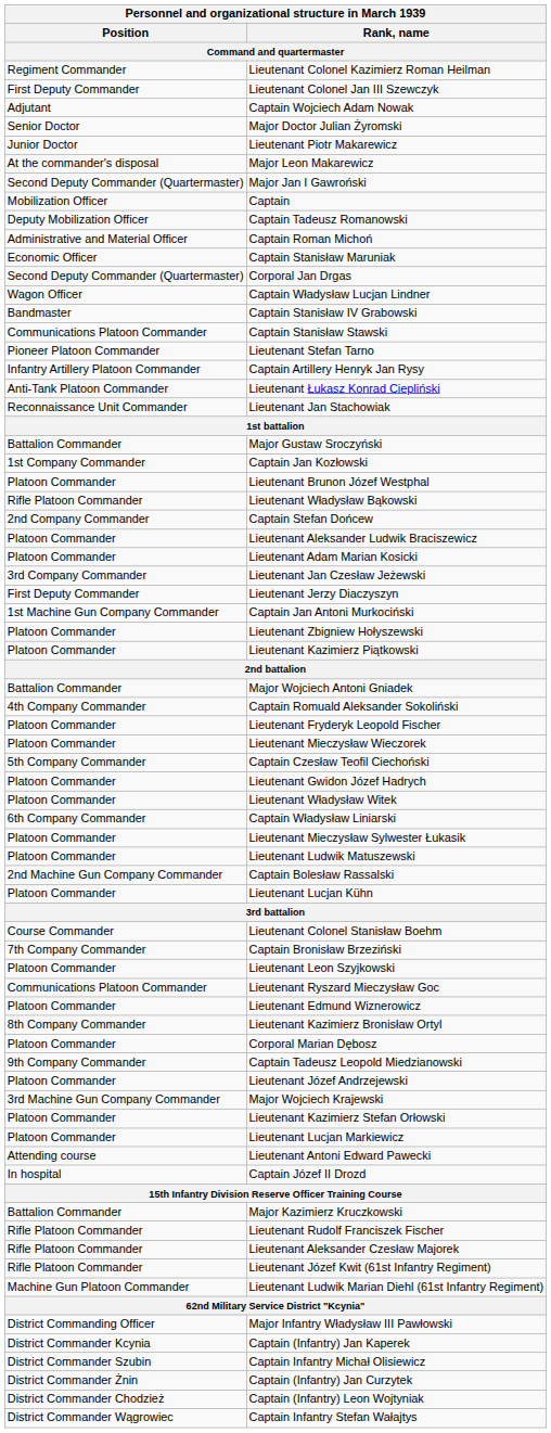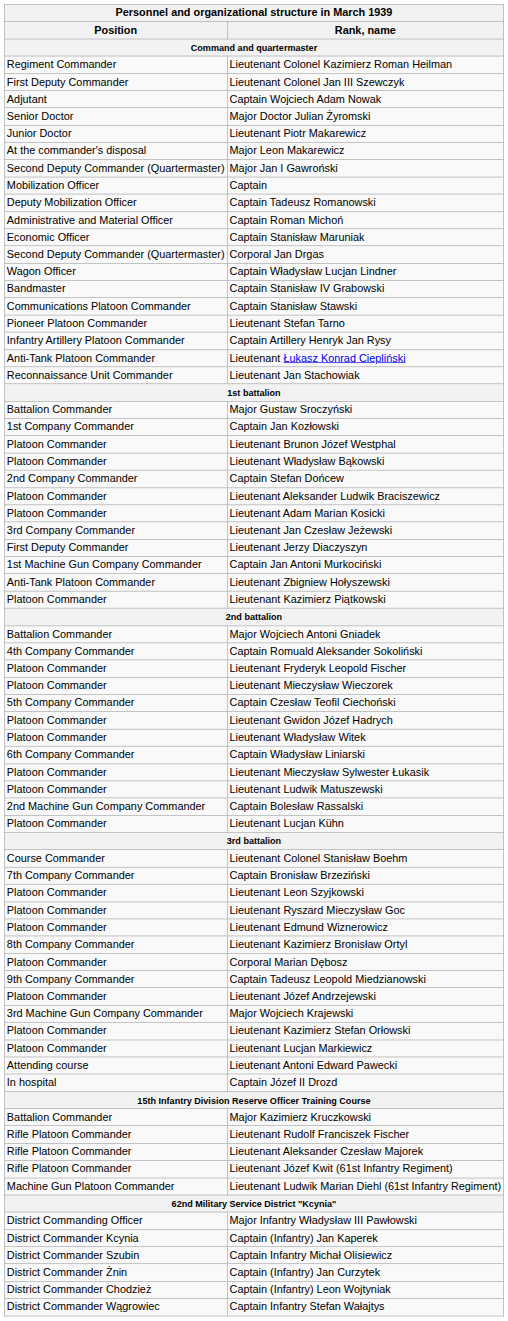 <table class="wikitable">
 <tr>
 <th colspan="2">Personnel and organizational structure in March 1939</th>
 </tr>
 <tr>
 <th>Position</th>
 <th>Rank, name</th>
 </tr>
 <tr>
 <th colspan="2"><small>Command and quartermaster</small></th>
 </tr>
 <tr>
 <td>Regiment Commander</td>
 <td>Lieutenant Colonel Kazimierz Roman Heilman</td>
 </tr>
 <tr>
 <td>First Deputy Commander</td>
 <td>Lieutenant Colonel Jan III Szewczyk</td>
 </tr>
 <tr>
 <td>Adjutant</td>
 <td>Captain Wojciech Adam Nowak</td>
 </tr>
 <tr>
 <td>Senior Doctor</td>
 <td>Major Doctor Julian Żyromski</td>
 </tr>
 <tr>
 <td>Junior Doctor</td>
 <td>Lieutenant Piotr Makarewicz</td>
 </tr>
 <tr>
 <td>At the commander's disposal</td>
 <td>Major Leon Makarewicz</td>
 </tr>
 <tr>
 <td>Second Deputy Commander (Quartermaster)</td>
 <td>Major Jan I Gawroński</td>
 </tr>
 <tr>
 <td>Mobilization Officer</td>
 <td>Captain </td>
 </tr>
 <tr>
 <td>Deputy Mobilization Officer</td>
 <td>Captain Tadeusz Romanowski</td>
 </tr>
 <tr>
 <td>Administrative and Material Officer</td>
 <td>Captain Roman Michoń</td>
 </tr>
 <tr>
 <td>Economic Officer</td>
 <td>Captain Stanisław Maruniak</td>
 </tr>
 <tr>
 <td>Second Deputy Commander (Quartermaster)</td>
 <td>Corporal Jan Drgas</td>
 </tr>
 <tr>
 <td>Wagon Officer</td>
 <td>Captain Władysław Lucjan Lindner</td>
 </tr>
 <tr>
 <td>Bandmaster</td>
 <td>Captain Stanisław IV Grabowski</td>
 </tr>
 <tr>
 <td>Communications Platoon Commander</td>
 <td>Captain Stanisław Stawski</td>
 </tr>
 <tr>
 <td>Pioneer Platoon Commander</td>
 <td>Lieutenant Stefan Tarno</td>
 </tr>
 <tr>
 <td>Infantry Artillery Platoon Commander</td>
 <td>Captain Artillery Henryk Jan Rysy</td>
 </tr>
 <tr>
 <td>Anti-Tank Platoon Commander</td>
 <td>Lieutenant <a href='#'>Łukasz Konrad Ciepliński</a></td>
 </tr>
 <tr>
 <td>Reconnaissance Unit Commander</td>
 <td>Lieutenant Jan Stachowiak</td>
 </tr>
 <tr>
 <th colspan="2"><small>1st battalion</small></th>
 </tr>
 <tr>
 <td>Battalion Commander</td>
 <td>Major Gustaw Sroczyński</td>
 </tr>
 <tr>
 <td>1st Company Commander</td>
 <td>Captain Jan Kozłowski</td>
 </tr>
 <tr>
 <td>Platoon Commander</td>
 <td>Lieutenant Brunon Józef Westphal</td>
 </tr>
 <tr>
-<td>Rifle Platoon Commander</td>
+<td>Platoon Commander</td>
 <td>Lieutenant Władysław Bąkowski</td>
 </tr>
 <tr>
 <td>2nd Company Commander</td>
 <td>Captain Stefan Dońcew</td>
 </tr>
 <tr>
 <td>Platoon Commander</td>
 <td>Lieutenant Aleksander Ludwik Braciszewicz</td>
 </tr>
 <tr>
 <td>Platoon Commander</td>
 <td>Lieutenant Adam Marian Kosicki</td>
 </tr>
 <tr>
 <td>3rd Company Commander</td>
 <td>Lieutenant Jan Czesław Jeżewski</td>
 </tr>
 <tr>
 <td>First Deputy Commander</td>
 <td>Lieutenant Jerzy Diaczyszyn</td>
 </tr>
 <tr>
 <td>1st Machine Gun Company Commander</td>
 <td>Captain Jan Antoni Murkociński</td>
 </tr>
 <tr>
-<td>Platoon Commander</td>
+<td>Anti-Tank Platoon Commander</td>
 <td>Lieutenant Zbigniew Hołyszewski</td>
 </tr>
 <tr>
 <td>Platoon Commander</td>
 <td>Lieutenant Kazimierz Piątkowski</td>
 </tr>
 <tr>
 <th colspan="2"><small>2nd battalion</small></th>
 </tr>
 <tr>
 <td>Battalion Commander</td>
 <td>Major Wojciech Antoni Gniadek</td>
 </tr>
 <tr>
 <td>4th Company Commander</td>
 <td>Captain Romuald Aleksander Sokoliński</td>
 </tr>
 <tr>
 <td>Platoon Commander</td>
 <td>Lieutenant Fryderyk Leopold Fischer</td>
 </tr>
 <tr>
 <td>Platoon Commander</td>
 <td>Lieutenant Mieczysław Wieczorek</td>
 </tr>
 <tr>
 <td>5th Company Commander</td>
 <td>Captain Czesław Teofil Ciechoński</td>
 </tr>
 <tr>
 <td>Platoon Commander</td>
 <td>Lieutenant Gwidon Józef Hadrych</td>
 </tr>
 <tr>
 <td>Platoon Commander</td>
 <td>Lieutenant Władysław Witek</td>
 </tr>
 <tr>
 <td>6th Company Commander</td>
 <td>Captain Władysław Liniarski</td>
 </tr>
 <tr>
 <td>Platoon Commander</td>
 <td>Lieutenant Mieczysław Sylwester Łukasik</td>
 </tr>
 <tr>
 <td>Platoon Commander</td>
 <td>Lieutenant Ludwik Matuszewski</td>
 </tr>
 <tr>
 <td>2nd Machine Gun Company Commander</td>
 <td>Captain Bolesław Rassalski</td>
 </tr>
 <tr>
 <td>Platoon Commander</td>
 <td>Lieutenant Lucjan Kühn</td>
 </tr>
 <tr>
 <th colspan="2"><small>3rd battalion</small></th>
 </tr>
 <tr>
 <td>Course Commander</td>
 <td>Lieutenant Colonel Stanisław Boehm</td>
 </tr>
 <tr>
 <td>7th Company Commander</td>
 <td>Captain Bronisław Brzeziński</td>
 </tr>
 <tr>
 <td>Platoon Commander</td>
 <td>Lieutenant Leon Szyjkowski</td>
 </tr>
 <tr>
-<td>Communications Platoon Commander</td>
+<td>Platoon Commander</td>
 <td>Lieutenant Ryszard Mieczysław Goc</td>
 </tr>
 <tr>
 <td>Platoon Commander</td>
 <td>Lieutenant Edmund Wiznerowicz</td>
 </tr>
 <tr>
 <td>8th Company Commander</td>
 <td>Lieutenant Kazimierz Bronisław Ortyl</td>
 </tr>
 <tr>
 <td>Platoon Commander</td>
 <td>Corporal Marian Dębosz</td>
 </tr>
 <tr>
 <td>9th Company Commander</td>
 <td>Captain Tadeusz Leopold Miedzianowski</td>
 </tr>
 <tr>
 <td>Platoon Commander</td>
 <td>Lieutenant Józef Andrzejewski</td>
 </tr>
 <tr>
 <td>3rd Machine Gun Company Commander</td>
 <td>Major Wojciech Krajewski</td>
 </tr>
 <tr>
 <td>Platoon Commander</td>
 <td>Lieutenant Kazimierz Stefan Orłowski</td>
 </tr>
 <tr>
 <td>Platoon Commander</td>
 <td>Lieutenant Lucjan Markiewicz</td>
 </tr>
 <tr>
 <td>Attending course</td>
 <td>Lieutenant Antoni Edward Pawecki</td>
 </tr>
 <tr>
 <td>In hospital</td>
 <td>Captain Józef II Drozd</td>
 </tr>
 <tr>
 <th colspan="2"><small>15th Infantry Division Reserve Officer Training Course</small></th>
 </tr>
 <tr>
 <td>Battalion Commander</td>
 <td>Major Kazimierz Kruczkowski</td>
 </tr>
 <tr>
 <td>Rifle Platoon Commander</td>
 <td>Lieutenant Rudolf Franciszek Fischer</td>
 </tr>
 <tr>
 <td>Rifle Platoon Commander</td>
 <td>Lieutenant Aleksander Czesław Majorek</td>
 </tr>
 <tr>
 <td>Rifle Platoon Commander</td>
 <td>Lieutenant Józef Kwit (61st Infantry Regiment)</td>
 </tr>
 <tr>
 <td>Machine Gun Platoon Commander</td>
 <td>Lieutenant Ludwik Marian Diehl (61st Infantry Regiment)</td>
 </tr>
 <tr>
 <th colspan="2"><small>62nd Military Service District "Kcynia"</small></th>
 </tr>
 <tr>
 <td>District Commanding Officer</td>
 <td>Major Infantry Władysław III Pawłowski</td>
 </tr>
 <tr>
 <td>District Commander Kcynia</td>
 <td>Captain (Infantry) Jan Kaperek</td>
 </tr>
 <tr>
 <td>District Commander Szubin</td>
 <td>Captain Infantry Michał Olisiewicz</td>
 </tr>
 <tr>
 <td>District Commander Żnin</td>
 <td>Captain (Infantry) Jan Curzytek</td>
 </tr>
 <tr>
 <td>District Commander Chodzież</td>
 <td>Captain (Infantry) Leon Wojtyniak</td>
 </tr>
 <tr>
 <td>District Commander Wągrowiec</td>
 <td>Captain Infantry Stefan Wałajtys</td>
 </tr>
 </table>
